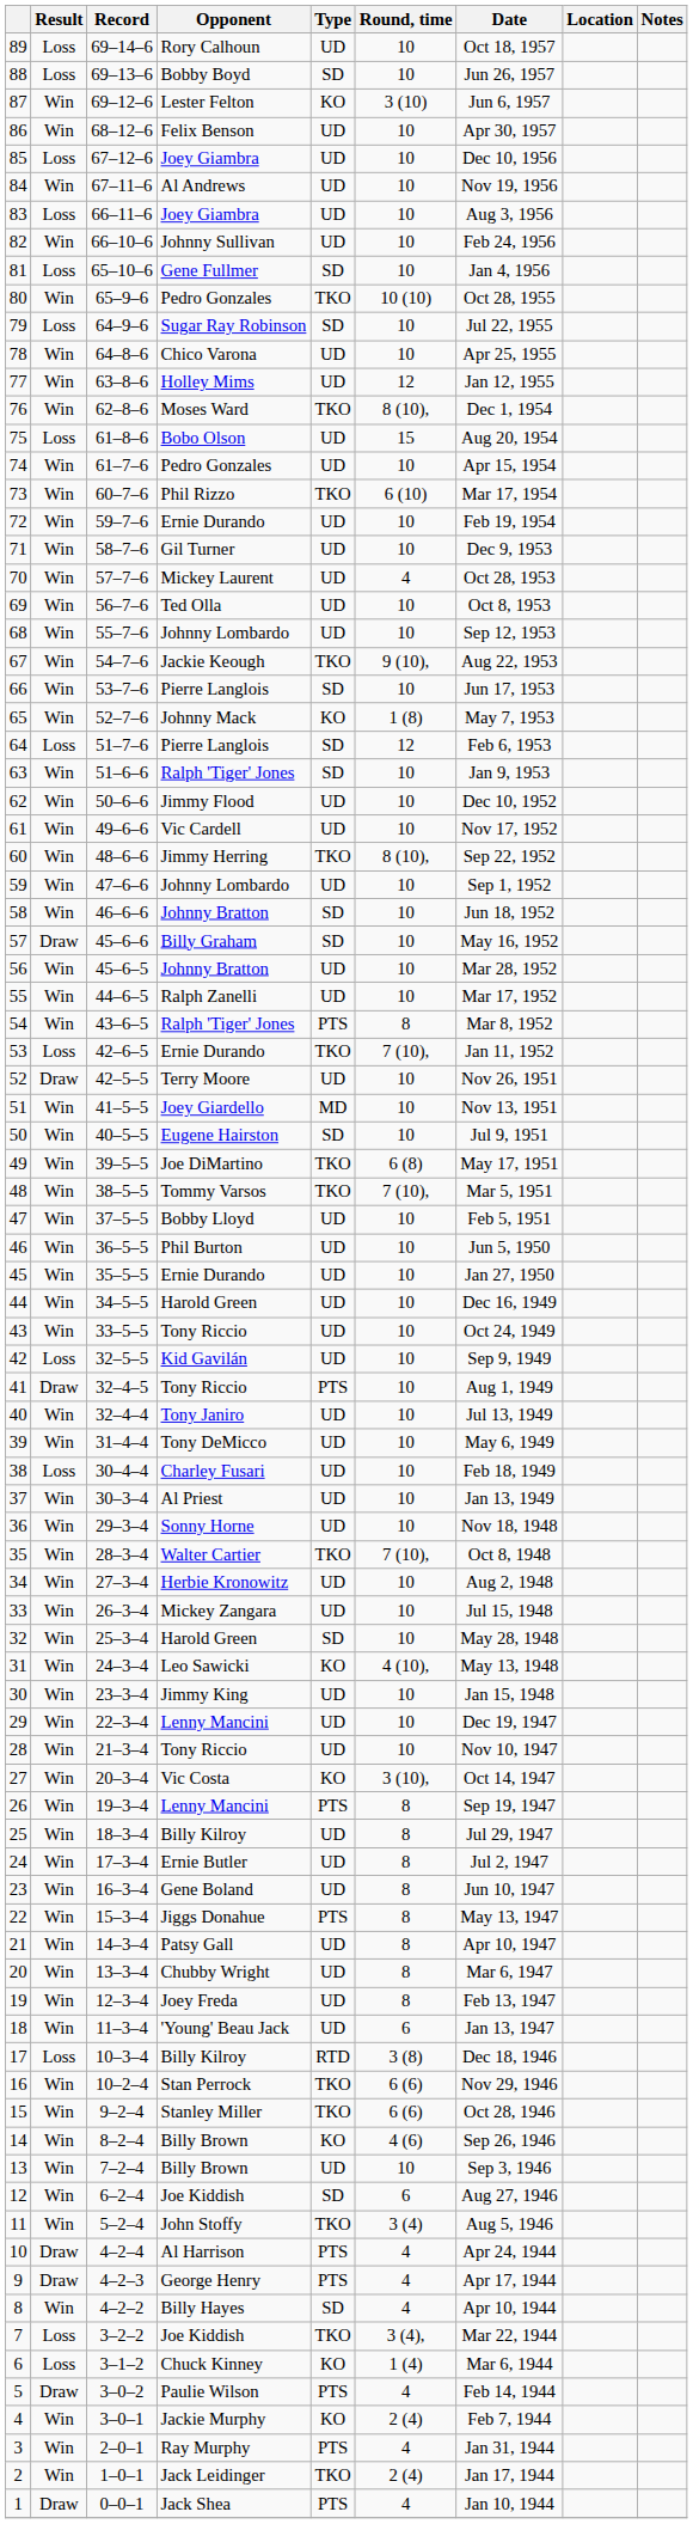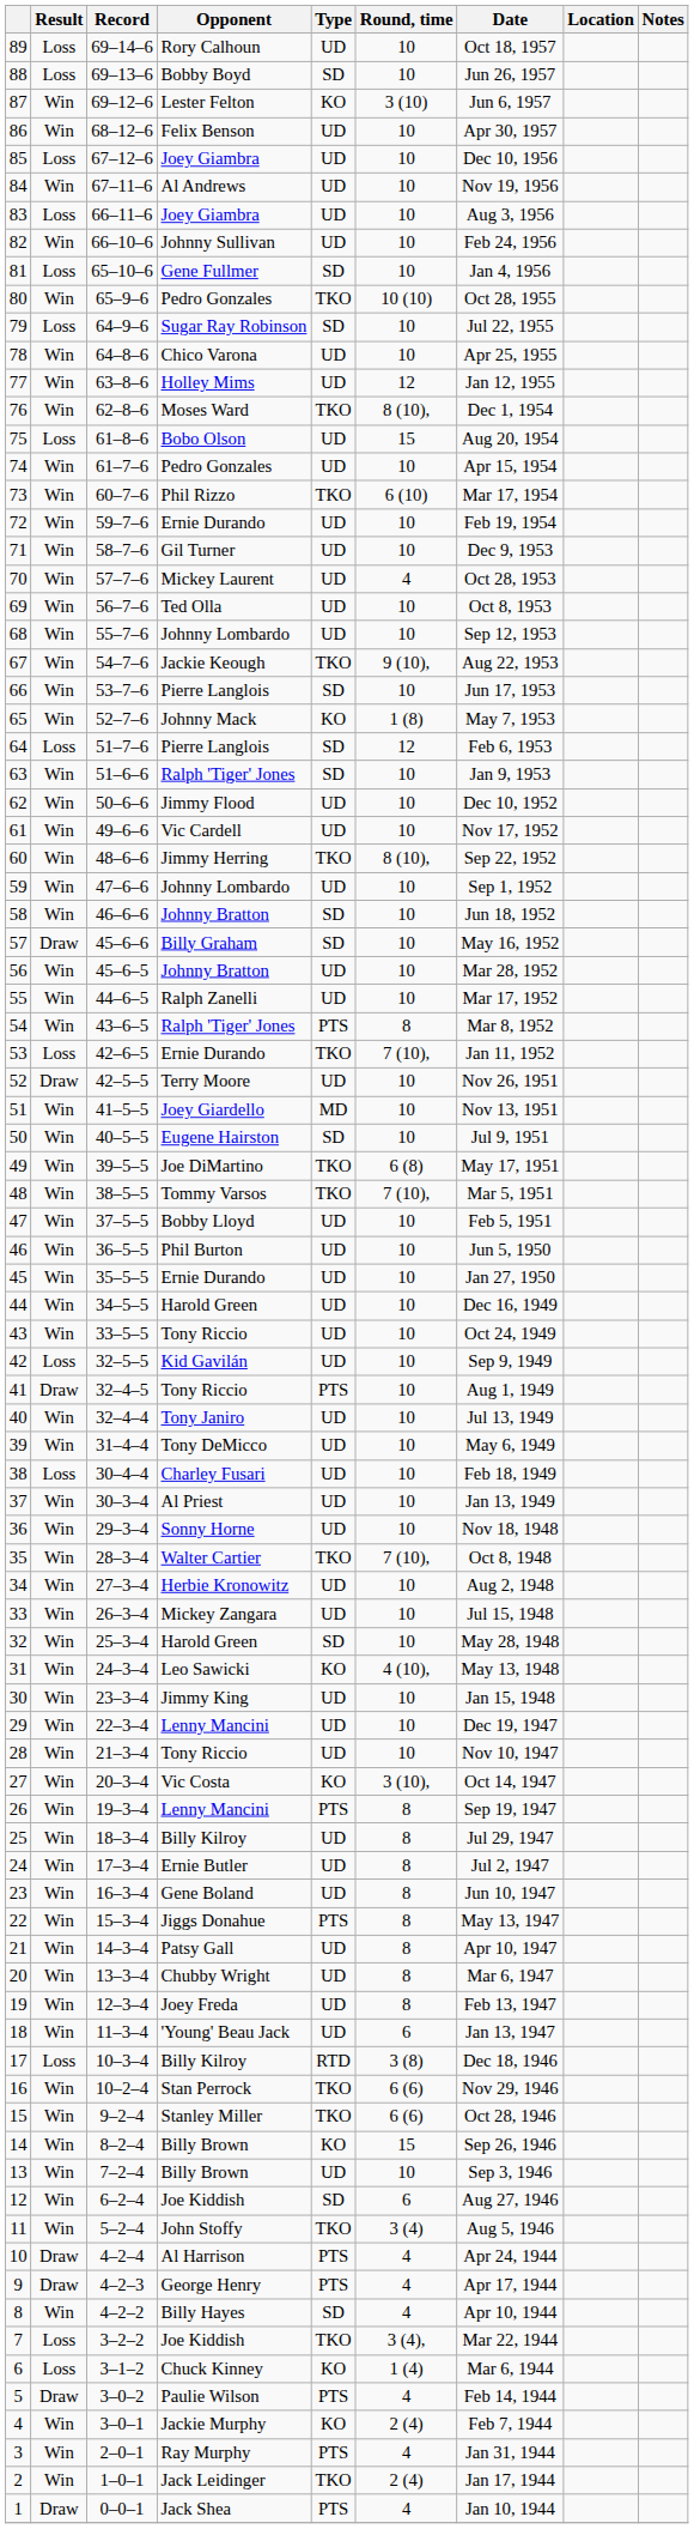 <table class="wikitable" style="text-align:center">
 <tr>
 <th></th>
 <th>Result</th>
 <th>Record</th>
 <th>Opponent</th>
 <th>Type</th>
 <th>Round, time</th>
 <th>Date</th>
 <th>Location</th>
 <th>Notes</th>
 </tr>
 <tr>
 <td>89</td>
 <td>Loss</td>
 <td>69–14–6</td>
 <td align=left>Rory Calhoun</td>
 <td>UD</td>
 <td>10</td>
 <td>Oct 18, 1957</td>
 <td style="text-align:left;"></td>
 <td></td>
 </tr>
 <tr>
 <td>88</td>
 <td>Loss</td>
 <td>69–13–6</td>
 <td align=left>Bobby Boyd</td>
 <td>SD</td>
 <td>10</td>
 <td>Jun 26, 1957</td>
 <td style="text-align:left;"></td>
 <td></td>
 </tr>
 <tr>
 <td>87</td>
 <td>Win</td>
 <td>69–12–6</td>
 <td align=left>Lester Felton</td>
 <td>KO</td>
 <td>3 (10)</td>
 <td>Jun 6, 1957</td>
 <td style="text-align:left;"></td>
 <td></td>
 </tr>
 <tr>
 <td>86</td>
 <td>Win</td>
 <td>68–12–6</td>
 <td align=left>Felix Benson</td>
 <td>UD</td>
 <td>10</td>
 <td>Apr 30, 1957</td>
 <td style="text-align:left;"></td>
 <td></td>
 </tr>
 <tr>
 <td>85</td>
 <td>Loss</td>
 <td>67–12–6</td>
 <td align=left><a href='#'>Joey Giambra</a></td>
 <td>UD</td>
 <td>10</td>
 <td>Dec 10, 1956</td>
 <td style="text-align:left;"></td>
 <td></td>
 </tr>
 <tr>
 <td>84</td>
 <td>Win</td>
 <td>67–11–6</td>
 <td align=left>Al Andrews</td>
 <td>UD</td>
 <td>10</td>
 <td>Nov 19, 1956</td>
 <td style="text-align:left;"></td>
 <td></td>
 </tr>
 <tr>
 <td>83</td>
 <td>Loss</td>
 <td>66–11–6</td>
 <td align=left><a href='#'>Joey Giambra</a></td>
 <td>UD</td>
 <td>10</td>
 <td>Aug 3, 1956</td>
 <td style="text-align:left;"></td>
 <td></td>
 </tr>
 <tr>
 <td>82</td>
 <td>Win</td>
 <td>66–10–6</td>
 <td align=left>Johnny Sullivan</td>
 <td>UD</td>
 <td>10</td>
 <td>Feb 24, 1956</td>
 <td style="text-align:left;"></td>
 <td></td>
 </tr>
 <tr>
 <td>81</td>
 <td>Loss</td>
 <td>65–10–6</td>
 <td align=left><a href='#'>Gene Fullmer</a></td>
 <td>SD</td>
 <td>10</td>
 <td>Jan 4, 1956</td>
 <td style="text-align:left;"></td>
 <td></td>
 </tr>
 <tr>
 <td>80</td>
 <td>Win</td>
 <td>65–9–6</td>
 <td align=left>Pedro Gonzales</td>
 <td>TKO</td>
 <td>10 (10)</td>
 <td>Oct 28, 1955</td>
 <td style="text-align:left;"></td>
 <td></td>
 </tr>
 <tr>
 <td>79</td>
 <td>Loss</td>
 <td>64–9–6</td>
 <td align=left><a href='#'>Sugar Ray Robinson</a></td>
 <td>SD</td>
 <td>10</td>
 <td>Jul 22, 1955</td>
 <td style="text-align:left;"></td>
 <td></td>
 </tr>
 <tr>
 <td>78</td>
 <td>Win</td>
 <td>64–8–6</td>
 <td align=left>Chico Varona</td>
 <td>UD</td>
 <td>10</td>
 <td>Apr 25, 1955</td>
 <td style="text-align:left;"></td>
 <td></td>
 </tr>
 <tr>
 <td>77</td>
 <td>Win</td>
 <td>63–8–6</td>
 <td align=left><a href='#'>Holley Mims</a></td>
 <td>UD</td>
 <td>12</td>
 <td>Jan 12, 1955</td>
 <td style="text-align:left;"></td>
 <td></td>
 </tr>
 <tr>
 <td>76</td>
 <td>Win</td>
 <td>62–8–6</td>
 <td align=left>Moses Ward</td>
 <td>TKO</td>
 <td>8 (10), </td>
 <td>Dec 1, 1954</td>
 <td style="text-align:left;"></td>
 <td></td>
 </tr>
 <tr>
 <td>75</td>
 <td>Loss</td>
 <td>61–8–6</td>
 <td align=left><a href='#'>Bobo Olson</a></td>
 <td>UD</td>
 <td>15</td>
 <td>Aug 20, 1954</td>
 <td style="text-align:left;"></td>
 <td style="text-align:left;"></td>
 </tr>
 <tr>
 <td>74</td>
 <td>Win</td>
 <td>61–7–6</td>
 <td align=left>Pedro Gonzales</td>
 <td>UD</td>
 <td>10</td>
 <td>Apr 15, 1954</td>
 <td style="text-align:left;"></td>
 <td></td>
 </tr>
 <tr>
 <td>73</td>
 <td>Win</td>
 <td>60–7–6</td>
 <td align=left>Phil Rizzo</td>
 <td>TKO</td>
 <td>6 (10)</td>
 <td>Mar 17, 1954</td>
 <td style="text-align:left;"></td>
 <td></td>
 </tr>
 <tr>
 <td>72</td>
 <td>Win</td>
 <td>59–7–6</td>
 <td align=left>Ernie Durando</td>
 <td>UD</td>
 <td>10</td>
 <td>Feb 19, 1954</td>
 <td style="text-align:left;"></td>
 <td></td>
 </tr>
 <tr>
 <td>71</td>
 <td>Win</td>
 <td>58–7–6</td>
 <td align=left>Gil Turner</td>
 <td>UD</td>
 <td>10</td>
 <td>Dec 9, 1953</td>
 <td style="text-align:left;"></td>
 <td></td>
 </tr>
 <tr>
 <td>70</td>
 <td>Win</td>
 <td>57–7–6</td>
 <td align=left>Mickey Laurent</td>
 <td>UD</td>
 <td>4</td>
 <td>Oct 28, 1953</td>
 <td style="text-align:left;"></td>
 <td></td>
 </tr>
 <tr>
 <td>69</td>
 <td>Win</td>
 <td>56–7–6</td>
 <td align=left>Ted Olla</td>
 <td>UD</td>
 <td>10</td>
 <td>Oct 8, 1953</td>
 <td style="text-align:left;"></td>
 <td></td>
 </tr>
 <tr>
 <td>68</td>
 <td>Win</td>
 <td>55–7–6</td>
 <td align=left>Johnny Lombardo</td>
 <td>UD</td>
 <td>10</td>
 <td>Sep 12, 1953</td>
 <td style="text-align:left;"></td>
 <td></td>
 </tr>
 <tr>
 <td>67</td>
 <td>Win</td>
 <td>54–7–6</td>
 <td align=left>Jackie Keough</td>
 <td>TKO</td>
 <td>9 (10), </td>
 <td>Aug 22, 1953</td>
 <td style="text-align:left;"></td>
 <td></td>
 </tr>
 <tr>
 <td>66</td>
 <td>Win</td>
 <td>53–7–6</td>
 <td align=left>Pierre Langlois</td>
 <td>SD</td>
 <td>10</td>
 <td>Jun 17, 1953</td>
 <td style="text-align:left;"></td>
 <td></td>
 </tr>
 <tr>
 <td>65</td>
 <td>Win</td>
 <td>52–7–6</td>
 <td align=left>Johnny Mack</td>
 <td>KO</td>
 <td>1 (8)</td>
 <td>May 7, 1953</td>
 <td style="text-align:left;"></td>
 <td></td>
 </tr>
 <tr>
 <td>64</td>
 <td>Loss</td>
 <td>51–7–6</td>
 <td align=left>Pierre Langlois</td>
 <td>SD</td>
 <td>12</td>
 <td>Feb 6, 1953</td>
 <td style="text-align:left;"></td>
 <td></td>
 </tr>
 <tr>
 <td>63</td>
 <td>Win</td>
 <td>51–6–6</td>
 <td align=left><a href='#'>Ralph 'Tiger' Jones</a></td>
 <td>SD</td>
 <td>10</td>
 <td>Jan 9, 1953</td>
 <td style="text-align:left;"></td>
 <td></td>
 </tr>
 <tr>
 <td>62</td>
 <td>Win</td>
 <td>50–6–6</td>
 <td align=left>Jimmy Flood</td>
 <td>UD</td>
 <td>10</td>
 <td>Dec 10, 1952</td>
 <td style="text-align:left;"></td>
 <td></td>
 </tr>
 <tr>
 <td>61</td>
 <td>Win</td>
 <td>49–6–6</td>
 <td align=left>Vic Cardell</td>
 <td>UD</td>
 <td>10</td>
 <td>Nov 17, 1952</td>
 <td style="text-align:left;"></td>
 <td></td>
 </tr>
 <tr>
 <td>60</td>
 <td>Win</td>
 <td>48–6–6</td>
 <td align=left>Jimmy Herring</td>
 <td>TKO</td>
 <td>8 (10), </td>
 <td>Sep 22, 1952</td>
 <td style="text-align:left;"></td>
 <td></td>
 </tr>
 <tr>
 <td>59</td>
 <td>Win</td>
 <td>47–6–6</td>
 <td align=left>Johnny Lombardo</td>
 <td>UD</td>
 <td>10</td>
 <td>Sep 1, 1952</td>
 <td style="text-align:left;"></td>
 <td></td>
 </tr>
 <tr>
 <td>58</td>
 <td>Win</td>
 <td>46–6–6</td>
 <td align=left><a href='#'>Johnny Bratton</a></td>
 <td>SD</td>
 <td>10</td>
 <td>Jun 18, 1952</td>
 <td style="text-align:left;"></td>
 <td></td>
 </tr>
 <tr>
 <td>57</td>
 <td>Draw</td>
 <td>45–6–6</td>
 <td align=left><a href='#'>Billy Graham</a></td>
 <td>SD</td>
 <td>10</td>
 <td>May 16, 1952</td>
 <td style="text-align:left;"></td>
 <td></td>
 </tr>
 <tr>
 <td>56</td>
 <td>Win</td>
 <td>45–6–5</td>
 <td align=left><a href='#'>Johnny Bratton</a></td>
 <td>UD</td>
 <td>10</td>
 <td>Mar 28, 1952</td>
 <td style="text-align:left;"></td>
 <td></td>
 </tr>
 <tr>
 <td>55</td>
 <td>Win</td>
 <td>44–6–5</td>
 <td align=left>Ralph Zanelli</td>
 <td>UD</td>
 <td>10</td>
 <td>Mar 17, 1952</td>
 <td style="text-align:left;"></td>
 <td></td>
 </tr>
 <tr>
 <td>54</td>
 <td>Win</td>
 <td>43–6–5</td>
 <td align=left><a href='#'>Ralph 'Tiger' Jones</a></td>
 <td>PTS</td>
 <td>8</td>
 <td>Mar 8, 1952</td>
 <td style="text-align:left;"></td>
 <td></td>
 </tr>
 <tr>
 <td>53</td>
 <td>Loss</td>
 <td>42–6–5</td>
 <td align=left>Ernie Durando</td>
 <td>TKO</td>
 <td>7 (10), </td>
 <td>Jan 11, 1952</td>
 <td style="text-align:left;"></td>
 <td></td>
 </tr>
 <tr>
 <td>52</td>
 <td>Draw</td>
 <td>42–5–5</td>
 <td align=left>Terry Moore</td>
 <td>UD</td>
 <td>10</td>
 <td>Nov 26, 1951</td>
 <td style="text-align:left;"></td>
 <td></td>
 </tr>
 <tr>
 <td>51</td>
 <td>Win</td>
 <td>41–5–5</td>
 <td align=left><a href='#'>Joey Giardello</a></td>
 <td>MD</td>
 <td>10</td>
 <td>Nov 13, 1951</td>
 <td style="text-align:left;"></td>
 <td></td>
 </tr>
 <tr>
 <td>50</td>
 <td>Win</td>
 <td>40–5–5</td>
 <td align=left><a href='#'>Eugene Hairston</a></td>
 <td>SD</td>
 <td>10</td>
 <td>Jul 9, 1951</td>
 <td style="text-align:left;"></td>
 <td></td>
 </tr>
 <tr>
 <td>49</td>
 <td>Win</td>
 <td>39–5–5</td>
 <td align=left>Joe DiMartino</td>
 <td>TKO</td>
 <td>6 (8)</td>
 <td>May 17, 1951</td>
 <td style="text-align:left;"></td>
 <td></td>
 </tr>
 <tr>
 <td>48</td>
 <td>Win</td>
 <td>38–5–5</td>
 <td align=left>Tommy Varsos</td>
 <td>TKO</td>
 <td>7 (10), </td>
 <td>Mar 5, 1951</td>
 <td style="text-align:left;"></td>
 <td></td>
 </tr>
 <tr>
 <td>47</td>
 <td>Win</td>
 <td>37–5–5</td>
 <td align=left>Bobby Lloyd</td>
 <td>UD</td>
 <td>10</td>
 <td>Feb 5, 1951</td>
 <td style="text-align:left;"></td>
 <td></td>
 </tr>
 <tr>
 <td>46</td>
 <td>Win</td>
 <td>36–5–5</td>
 <td align=left>Phil Burton</td>
 <td>UD</td>
 <td>10</td>
 <td>Jun 5, 1950</td>
 <td style="text-align:left;"></td>
 <td></td>
 </tr>
 <tr>
 <td>45</td>
 <td>Win</td>
 <td>35–5–5</td>
 <td align=left>Ernie Durando</td>
 <td>UD</td>
 <td>10</td>
 <td>Jan 27, 1950</td>
 <td style="text-align:left;"></td>
 <td></td>
 </tr>
 <tr>
 <td>44</td>
 <td>Win</td>
 <td>34–5–5</td>
 <td align=left>Harold Green</td>
 <td>UD</td>
 <td>10</td>
 <td>Dec 16, 1949</td>
 <td style="text-align:left;"></td>
 <td></td>
 </tr>
 <tr>
 <td>43</td>
 <td>Win</td>
 <td>33–5–5</td>
 <td align=left>Tony Riccio</td>
 <td>UD</td>
 <td>10</td>
 <td>Oct 24, 1949</td>
 <td style="text-align:left;"></td>
 <td></td>
 </tr>
 <tr>
 <td>42</td>
 <td>Loss</td>
 <td>32–5–5</td>
 <td align=left><a href='#'>Kid Gavilán</a></td>
 <td>UD</td>
 <td>10</td>
 <td>Sep 9, 1949</td>
 <td style="text-align:left;"></td>
 <td></td>
 </tr>
 <tr>
 <td>41</td>
 <td>Draw</td>
 <td>32–4–5</td>
 <td align=left>Tony Riccio</td>
 <td>PTS</td>
 <td>10</td>
 <td>Aug 1, 1949</td>
 <td style="text-align:left;"></td>
 <td></td>
 </tr>
 <tr>
 <td>40</td>
 <td>Win</td>
 <td>32–4–4</td>
 <td align=left><a href='#'>Tony Janiro</a></td>
 <td>UD</td>
 <td>10</td>
 <td>Jul 13, 1949</td>
 <td style="text-align:left;"></td>
 <td></td>
 </tr>
 <tr>
 <td>39</td>
 <td>Win</td>
 <td>31–4–4</td>
 <td align=left>Tony DeMicco</td>
 <td>UD</td>
 <td>10</td>
 <td>May 6, 1949</td>
 <td style="text-align:left;"></td>
 <td></td>
 </tr>
 <tr>
 <td>38</td>
 <td>Loss</td>
 <td>30–4–4</td>
 <td align=left><a href='#'>Charley Fusari</a></td>
 <td>UD</td>
 <td>10</td>
 <td>Feb 18, 1949</td>
 <td style="text-align:left;"></td>
 <td></td>
 </tr>
 <tr>
 <td>37</td>
 <td>Win</td>
 <td>30–3–4</td>
 <td align=left>Al Priest</td>
 <td>UD</td>
 <td>10</td>
 <td>Jan 13, 1949</td>
 <td style="text-align:left;"></td>
 <td></td>
 </tr>
 <tr>
 <td>36</td>
 <td>Win</td>
 <td>29–3–4</td>
 <td align=left><a href='#'>Sonny Horne</a></td>
 <td>UD</td>
 <td>10</td>
 <td>Nov 18, 1948</td>
 <td style="text-align:left;"></td>
 <td></td>
 </tr>
 <tr>
 <td>35</td>
 <td>Win</td>
 <td>28–3–4</td>
 <td align=left><a href='#'>Walter Cartier</a></td>
 <td>TKO</td>
 <td>7 (10), </td>
 <td>Oct 8, 1948</td>
 <td style="text-align:left;"></td>
 <td></td>
 </tr>
 <tr>
 <td>34</td>
 <td>Win</td>
 <td>27–3–4</td>
 <td align=left><a href='#'>Herbie Kronowitz</a></td>
 <td>UD</td>
 <td>10</td>
 <td>Aug 2, 1948</td>
 <td style="text-align:left;"></td>
 <td></td>
 </tr>
 <tr>
 <td>33</td>
 <td>Win</td>
 <td>26–3–4</td>
 <td align=left>Mickey Zangara</td>
 <td>UD</td>
 <td>10</td>
 <td>Jul 15, 1948</td>
 <td style="text-align:left;"></td>
 <td></td>
 </tr>
 <tr>
 <td>32</td>
 <td>Win</td>
 <td>25–3–4</td>
 <td align=left>Harold Green</td>
 <td>SD</td>
 <td>10</td>
 <td>May 28, 1948</td>
 <td style="text-align:left;"></td>
 <td></td>
 </tr>
 <tr>
 <td>31</td>
 <td>Win</td>
 <td>24–3–4</td>
 <td align=left>Leo Sawicki</td>
 <td>KO</td>
 <td>4 (10), </td>
 <td>May 13, 1948</td>
 <td style="text-align:left;"></td>
 <td></td>
 </tr>
 <tr>
 <td>30</td>
 <td>Win</td>
 <td>23–3–4</td>
 <td align=left>Jimmy King</td>
 <td>UD</td>
 <td>10</td>
 <td>Jan 15, 1948</td>
 <td style="text-align:left;"></td>
 <td></td>
 </tr>
 <tr>
 <td>29</td>
 <td>Win</td>
 <td>22–3–4</td>
 <td align=left><a href='#'>Lenny Mancini</a></td>
 <td>UD</td>
 <td>10</td>
 <td>Dec 19, 1947</td>
 <td style="text-align:left;"></td>
 <td></td>
 </tr>
 <tr>
 <td>28</td>
 <td>Win</td>
 <td>21–3–4</td>
 <td align=left>Tony Riccio</td>
 <td>UD</td>
 <td>10</td>
 <td>Nov 10, 1947</td>
 <td style="text-align:left;"></td>
 <td></td>
 </tr>
 <tr>
 <td>27</td>
 <td>Win</td>
 <td>20–3–4</td>
 <td align=left>Vic Costa</td>
 <td>KO</td>
 <td>3 (10), </td>
 <td>Oct 14, 1947</td>
 <td style="text-align:left;"></td>
 <td></td>
 </tr>
 <tr>
 <td>26</td>
 <td>Win</td>
 <td>19–3–4</td>
 <td align=left><a href='#'>Lenny Mancini</a></td>
 <td>PTS</td>
 <td>8</td>
 <td>Sep 19, 1947</td>
 <td style="text-align:left;"></td>
 <td></td>
 </tr>
 <tr>
 <td>25</td>
 <td>Win</td>
 <td>18–3–4</td>
 <td align=left>Billy Kilroy</td>
 <td>UD</td>
 <td>8</td>
 <td>Jul 29, 1947</td>
 <td style="text-align:left;"></td>
 <td></td>
 </tr>
 <tr>
 <td>24</td>
 <td>Win</td>
 <td>17–3–4</td>
 <td align=left>Ernie Butler</td>
 <td>UD</td>
 <td>8</td>
 <td>Jul 2, 1947</td>
 <td style="text-align:left;"></td>
 <td></td>
 </tr>
 <tr>
 <td>23</td>
 <td>Win</td>
 <td>16–3–4</td>
 <td align=left>Gene Boland</td>
 <td>UD</td>
 <td>8</td>
 <td>Jun 10, 1947</td>
 <td style="text-align:left;"></td>
 <td></td>
 </tr>
 <tr>
 <td>22</td>
 <td>Win</td>
 <td>15–3–4</td>
 <td align=left>Jiggs Donahue</td>
 <td>PTS</td>
 <td>8</td>
 <td>May 13, 1947</td>
 <td style="text-align:left;"></td>
 <td></td>
 </tr>
 <tr>
 <td>21</td>
 <td>Win</td>
 <td>14–3–4</td>
 <td align=left>Patsy Gall</td>
 <td>UD</td>
 <td>8</td>
 <td>Apr 10, 1947</td>
 <td style="text-align:left;"></td>
 <td></td>
 </tr>
 <tr>
 <td>20</td>
 <td>Win</td>
 <td>13–3–4</td>
 <td align=left>Chubby Wright</td>
 <td>UD</td>
 <td>8</td>
 <td>Mar 6, 1947</td>
 <td style="text-align:left;"></td>
 <td></td>
 </tr>
 <tr>
 <td>19</td>
 <td>Win</td>
 <td>12–3–4</td>
 <td align=left>Joey Freda</td>
 <td>UD</td>
 <td>8</td>
 <td>Feb 13, 1947</td>
 <td style="text-align:left;"></td>
 <td></td>
 </tr>
 <tr>
 <td>18</td>
 <td>Win</td>
 <td>11–3–4</td>
 <td align=left>'Young' Beau Jack</td>
 <td>UD</td>
 <td>6</td>
 <td>Jan 13, 1947</td>
 <td style="text-align:left;"></td>
 <td></td>
 </tr>
 <tr>
 <td>17</td>
 <td>Loss</td>
 <td>10–3–4</td>
 <td align=left>Billy Kilroy</td>
 <td>RTD</td>
 <td>3 (8)</td>
 <td>Dec 18, 1946</td>
 <td style="text-align:left;"></td>
 <td></td>
 </tr>
 <tr>
 <td>16</td>
 <td>Win</td>
 <td>10–2–4</td>
 <td align=left>Stan Perrock</td>
 <td>TKO</td>
 <td>6 (6)</td>
 <td>Nov 29, 1946</td>
 <td style="text-align:left;"></td>
 <td></td>
 </tr>
 <tr>
 <td>15</td>
 <td>Win</td>
 <td>9–2–4</td>
 <td align=left>Stanley Miller</td>
 <td>TKO</td>
 <td>6 (6)</td>
 <td>Oct 28, 1946</td>
 <td style="text-align:left;"></td>
 <td></td>
 </tr>
 <tr>
 <td>14</td>
 <td>Win</td>
 <td>8–2–4</td>
 <td align=left>Billy Brown</td>
 <td>KO</td>
-<td>4 (6)</td>
+<td>15</td>
 <td>Sep 26, 1946</td>
 <td style="text-align:left;"></td>
 <td></td>
 </tr>
 <tr>
 <td>13</td>
 <td>Win</td>
 <td>7–2–4</td>
 <td align=left>Billy Brown</td>
 <td>UD</td>
 <td>10</td>
 <td>Sep 3, 1946</td>
 <td style="text-align:left;"></td>
 <td></td>
 </tr>
 <tr>
 <td>12</td>
 <td>Win</td>
 <td>6–2–4</td>
 <td align=left>Joe Kiddish</td>
 <td>SD</td>
 <td>6</td>
 <td>Aug 27, 1946</td>
 <td style="text-align:left;"></td>
 <td></td>
 </tr>
 <tr>
 <td>11</td>
 <td>Win</td>
 <td>5–2–4</td>
 <td align=left>John Stoffy</td>
 <td>TKO</td>
 <td>3 (4)</td>
 <td>Aug 5, 1946</td>
 <td style="text-align:left;"></td>
 <td></td>
 </tr>
 <tr>
 <td>10</td>
 <td>Draw</td>
 <td>4–2–4</td>
 <td align=left>Al Harrison</td>
 <td>PTS</td>
 <td>4</td>
 <td>Apr 24, 1944</td>
 <td style="text-align:left;"></td>
 <td></td>
 </tr>
 <tr>
 <td>9</td>
 <td>Draw</td>
 <td>4–2–3</td>
 <td align=left>George Henry</td>
 <td>PTS</td>
 <td>4</td>
 <td>Apr 17, 1944</td>
 <td style="text-align:left;"></td>
 <td></td>
 </tr>
 <tr>
 <td>8</td>
 <td>Win</td>
 <td>4–2–2</td>
 <td align=left>Billy Hayes</td>
 <td>SD</td>
 <td>4</td>
 <td>Apr 10, 1944</td>
 <td style="text-align:left;"></td>
 <td></td>
 </tr>
 <tr>
 <td>7</td>
 <td>Loss</td>
 <td>3–2–2</td>
 <td align=left>Joe Kiddish</td>
 <td>TKO</td>
 <td>3 (4), </td>
 <td>Mar 22, 1944</td>
 <td style="text-align:left;"></td>
 <td></td>
 </tr>
 <tr>
 <td>6</td>
 <td>Loss</td>
 <td>3–1–2</td>
 <td align=left>Chuck Kinney</td>
 <td>KO</td>
 <td>1 (4)</td>
 <td>Mar 6, 1944</td>
 <td style="text-align:left;"></td>
 <td></td>
 </tr>
 <tr>
 <td>5</td>
 <td>Draw</td>
 <td>3–0–2</td>
 <td align=left>Paulie Wilson</td>
 <td>PTS</td>
 <td>4</td>
 <td>Feb 14, 1944</td>
 <td style="text-align:left;"></td>
 <td></td>
 </tr>
 <tr>
 <td>4</td>
 <td>Win</td>
 <td>3–0–1</td>
 <td align=left>Jackie Murphy</td>
 <td>KO</td>
 <td>2 (4)</td>
 <td>Feb 7, 1944</td>
 <td style="text-align:left;"></td>
 <td></td>
 </tr>
 <tr>
 <td>3</td>
 <td>Win</td>
 <td>2–0–1</td>
 <td align=left>Ray Murphy</td>
 <td>PTS</td>
 <td>4</td>
 <td>Jan 31, 1944</td>
 <td style="text-align:left;"></td>
 <td></td>
 </tr>
 <tr>
 <td>2</td>
 <td>Win</td>
 <td>1–0–1</td>
 <td align=left>Jack Leidinger</td>
 <td>TKO</td>
 <td>2 (4)</td>
 <td>Jan 17, 1944</td>
 <td style="text-align:left;"></td>
 <td></td>
 </tr>
 <tr>
 <td>1</td>
 <td>Draw</td>
 <td>0–0–1</td>
 <td align=left>Jack Shea</td>
 <td>PTS</td>
 <td>4</td>
 <td>Jan 10, 1944</td>
 <td style="text-align:left;"></td>
 <td></td>
 </tr>
 <tr>
 </tr>
 </table>
